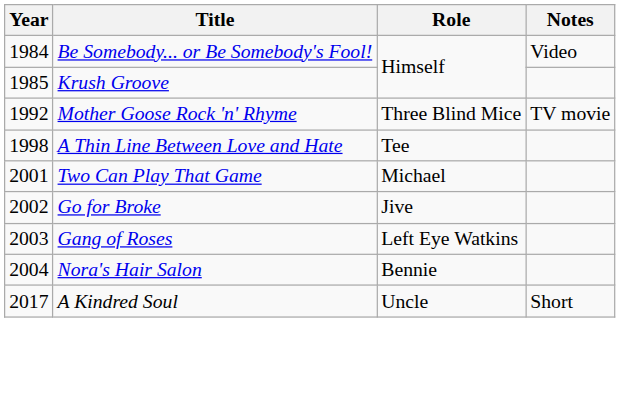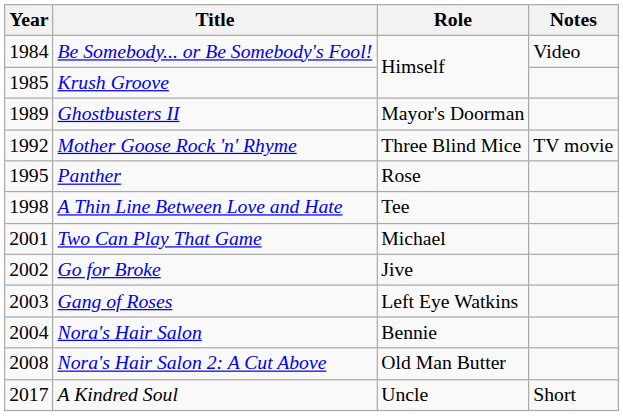 <table class="wikitable sortable">
 <tr>
 <th>Year</th>
 <th>Title</th>
 <th>Role</th>
 <th>Notes</th>
 </tr>
 <tr>
 <td>1984</td>
 <td><em><a href='#'>Be Somebody... or Be Somebody's Fool!</a></em></td>
 <td rowspan="2">Himself</td>
 <td>Video</td>
 </tr>
 <tr>
 <td>1985</td>
 <td><em><a href='#'>Krush Groove</a></em></td>
 <td></td>
 </tr>
 <tr>
+<td>1989</td>
+<td><em><a href='#'>Ghostbusters II</a></em></td>
+<td>Mayor's Doorman</td>
+<td></td>
+</tr>
+<tr>
 <td>1992</td>
 <td><em><a href='#'>Mother Goose Rock 'n' Rhyme</a></em></td>
 <td>Three Blind Mice</td>
 <td>TV movie</td>
+</tr>
+<tr>
+<td>1995</td>
+<td><em><a href='#'>Panther</a></em></td>
+<td>Rose</td>
+<td></td>
 </tr>
 <tr>
 <td>1998</td>
 <td><em><a href='#'>A Thin Line Between Love and Hate</a></em></td>
 <td>Tee</td>
 <td></td>
 </tr>
 <tr>
 <td>2001</td>
 <td><em><a href='#'>Two Can Play That Game</a></em></td>
 <td>Michael</td>
 <td></td>
 </tr>
 <tr>
 <td>2002</td>
 <td><em><a href='#'>Go for Broke</a></em></td>
 <td>Jive</td>
 <td></td>
 </tr>
 <tr>
 <td>2003</td>
 <td><em><a href='#'>Gang of Roses</a></em></td>
 <td>Left Eye Watkins</td>
 <td></td>
 </tr>
 <tr>
 <td>2004</td>
 <td><em><a href='#'>Nora's Hair Salon</a></em></td>
 <td>Bennie</td>
 <td></td>
 </tr>
 <tr>
+<td>2008</td>
+<td><em><a href='#'>Nora's Hair Salon 2: A Cut Above</a></em></td>
+<td>Old Man Butter</td>
+<td></td>
+</tr>
+<tr>
 <td>2017</td>
 <td><em>A Kindred Soul</em></td>
 <td>Uncle</td>
 <td>Short</td>
 </tr>
 </table>
